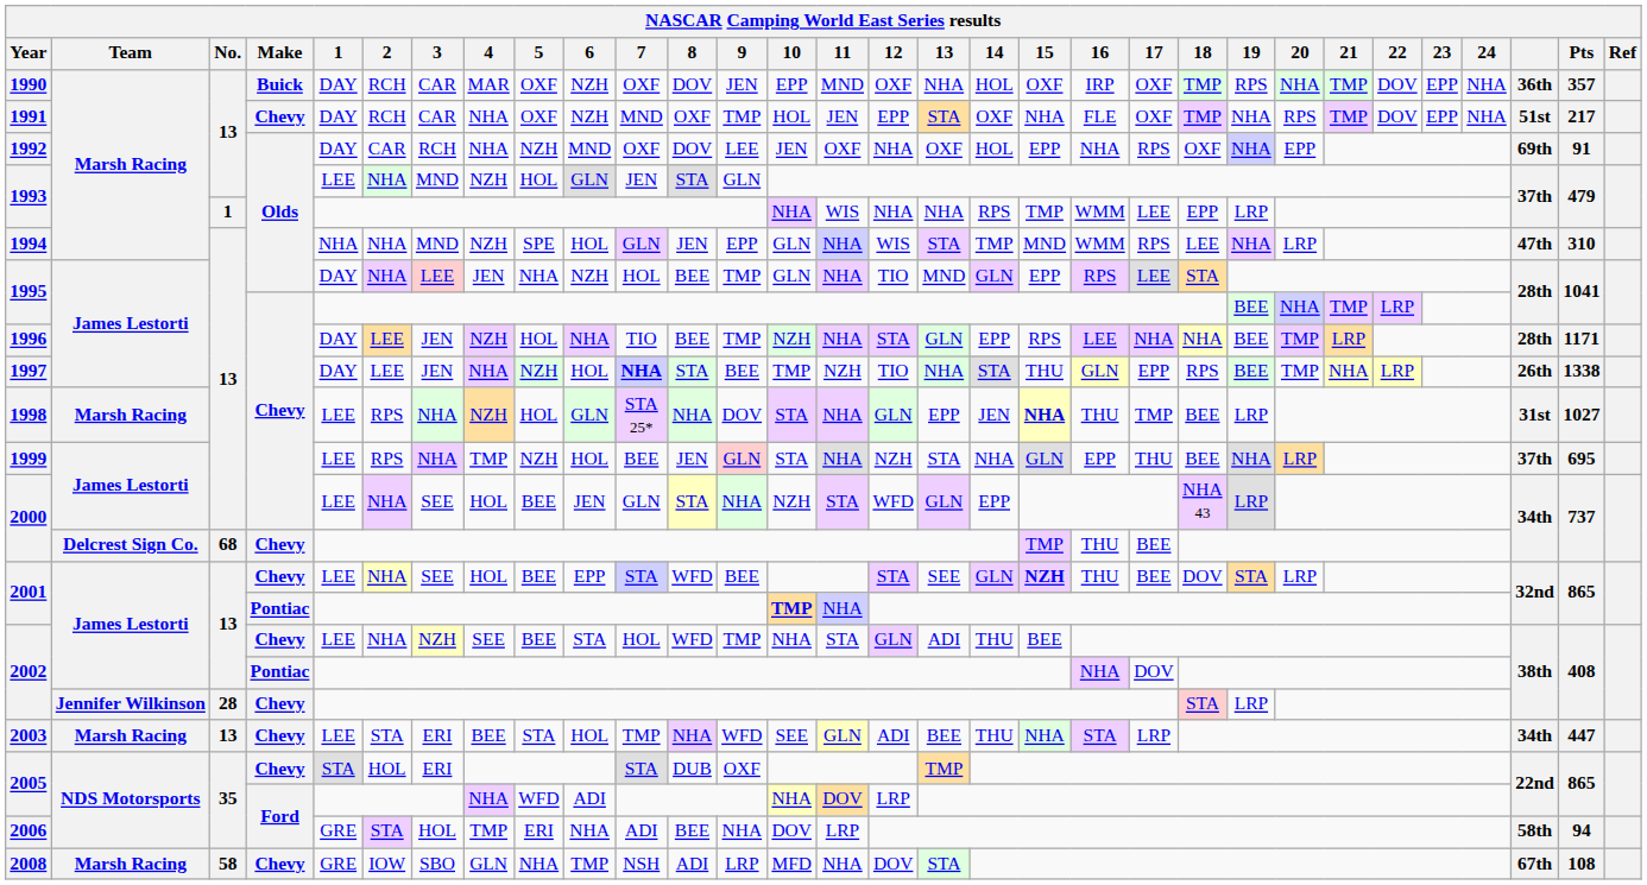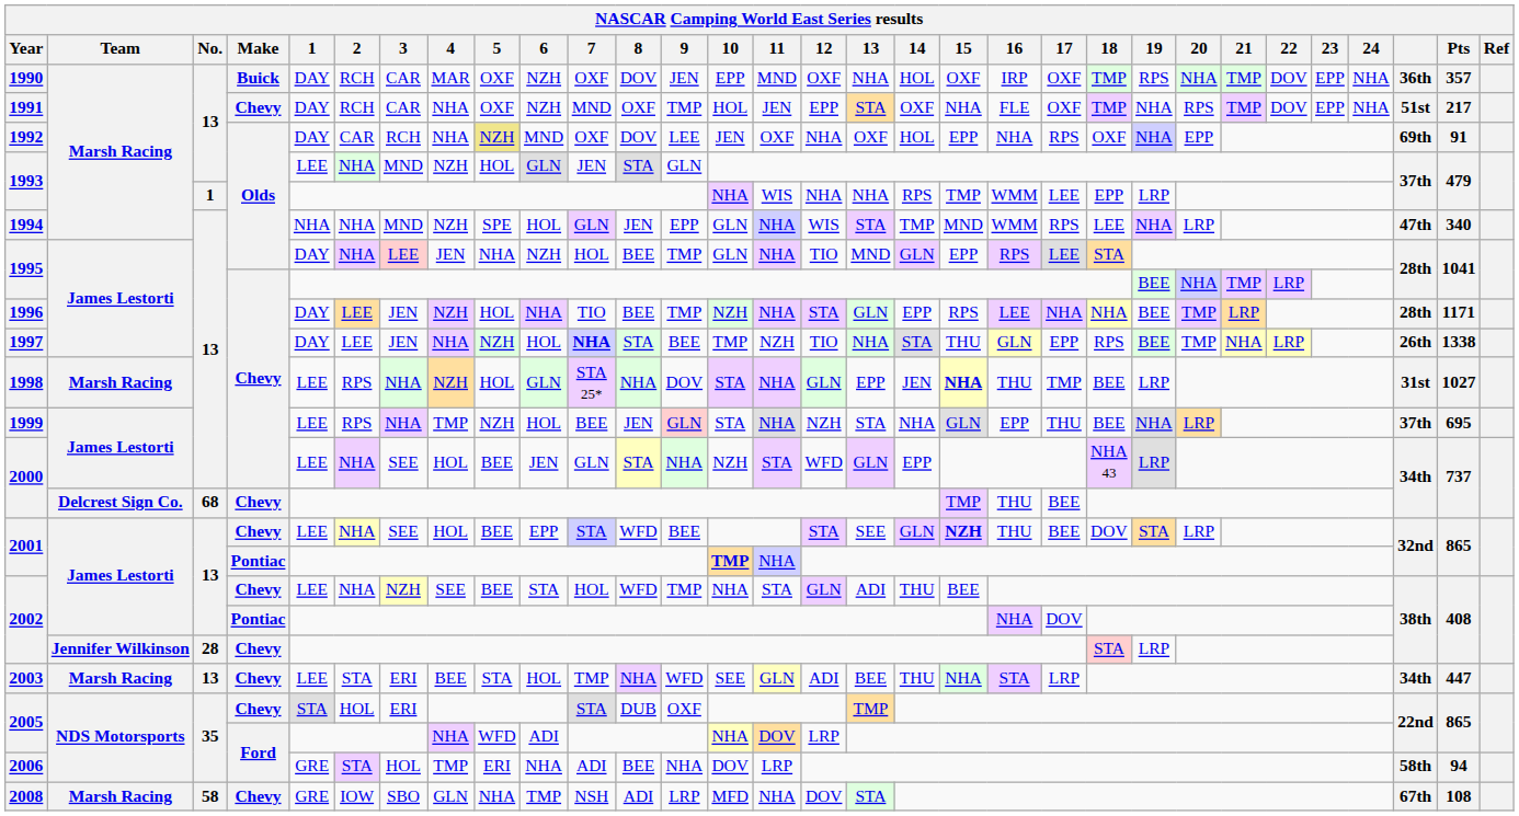 <table class="wikitable" style="text-align:center; font-size:75%">
 <tr>
 <th colspan=45><a href='#'>NASCAR</a> <a href='#'>Camping World East Series</a> results</th>
 </tr>
 <tr>
 <th>Year</th>
 <th>Team</th>
 <th>No.</th>
 <th>Make</th>
 <th>1</th>
 <th>2</th>
 <th>3</th>
 <th>4</th>
 <th>5</th>
 <th>6</th>
 <th>7</th>
 <th>8</th>
 <th>9</th>
 <th>10</th>
 <th>11</th>
 <th>12</th>
 <th>13</th>
 <th>14</th>
 <th>15</th>
 <th>16</th>
 <th>17</th>
 <th>18</th>
 <th>19</th>
 <th>20</th>
 <th>21</th>
 <th>22</th>
 <th>23</th>
 <th>24</th>
 <th></th>
 <th>Pts</th>
 <th>Ref</th>
 </tr>
 <tr>
 <th><a href='#'>1990</a></th>
 <th rowspan=6><a href='#'>Marsh Racing</a></th>
 <th rowspan=4>13</th>
 <th><a href='#'>Buick</a></th>
 <td><a href='#'>DAY</a></td>
 <td><a href='#'>RCH</a></td>
 <td><a href='#'>CAR</a></td>
 <td><a href='#'>MAR</a></td>
 <td><a href='#'>OXF</a></td>
 <td><a href='#'>NZH</a></td>
 <td><a href='#'>OXF</a></td>
 <td><a href='#'>DOV</a></td>
 <td><a href='#'>JEN</a></td>
 <td><a href='#'>EPP</a></td>
 <td><a href='#'>MND</a></td>
 <td><a href='#'>OXF</a></td>
 <td><a href='#'>NHA</a></td>
 <td><a href='#'>HOL</a></td>
 <td><a href='#'>OXF</a></td>
 <td><a href='#'>IRP</a></td>
 <td><a href='#'>OXF</a></td>
 <td style="background:#DFFFDF"><a href='#'>TMP</a><br></td>
 <td><a href='#'>RPS</a></td>
 <td style="background:#DFFFDF"><a href='#'>NHA</a><br></td>
 <td style="background:#DFFFDF"><a href='#'>TMP</a><br></td>
 <td><a href='#'>DOV</a></td>
 <td><a href='#'>EPP</a></td>
 <td><a href='#'>NHA</a></td>
 <th>36th</th>
 <th>357</th>
 <th></th>
 </tr>
 <tr>
 <th><a href='#'>1991</a></th>
 <th><a href='#'>Chevy</a></th>
 <td><a href='#'>DAY</a></td>
 <td><a href='#'>RCH</a></td>
 <td><a href='#'>CAR</a></td>
 <td><a href='#'>NHA</a></td>
 <td><a href='#'>OXF</a></td>
 <td><a href='#'>NZH</a></td>
 <td><a href='#'>MND</a></td>
 <td><a href='#'>OXF</a></td>
 <td><a href='#'>TMP</a></td>
 <td><a href='#'>HOL</a></td>
 <td><a href='#'>JEN</a></td>
 <td><a href='#'>EPP</a></td>
 <td style="background:#FFDF9F"><a href='#'>STA</a><br></td>
 <td><a href='#'>OXF</a></td>
 <td><a href='#'>NHA</a></td>
 <td><a href='#'>FLE</a></td>
 <td><a href='#'>OXF</a></td>
 <td style="background:#EFCFFF"><a href='#'>TMP</a><br></td>
 <td><a href='#'>NHA</a></td>
 <td><a href='#'>RPS</a></td>
 <td style="background:#EFCFFF"><a href='#'>TMP</a><br></td>
 <td><a href='#'>DOV</a></td>
 <td><a href='#'>EPP</a></td>
 <td><a href='#'>NHA</a></td>
 <th>51st</th>
 <th>217</th>
 <th></th>
 </tr>
 <tr>
 <th><a href='#'>1992</a></th>
 <th rowspan=5><a href='#'>Olds</a></th>
 <td><a href='#'>DAY</a></td>
 <td><a href='#'>CAR</a></td>
 <td><a href='#'>RCH</a></td>
 <td><a href='#'>NHA</a></td>
-<td><a href='#'>NZH</a></td>
+<td style="background: khaki;"><a href='#'>NZH</a></td>
 <td><a href='#'>MND</a></td>
 <td><a href='#'>OXF</a></td>
 <td><a href='#'>DOV</a></td>
 <td><a href='#'>LEE</a></td>
 <td><a href='#'>JEN</a></td>
 <td><a href='#'>OXF</a></td>
 <td><a href='#'>NHA</a></td>
 <td><a href='#'>OXF</a></td>
 <td><a href='#'>HOL</a></td>
 <td><a href='#'>EPP</a></td>
 <td><a href='#'>NHA</a></td>
 <td><a href='#'>RPS</a></td>
 <td><a href='#'>OXF</a></td>
 <td style="background:#CFCFFF"><a href='#'>NHA</a><br></td>
 <td><a href='#'>EPP</a></td>
 <td colspan=4></td>
 <th>69th</th>
 <th>91</th>
 <th></th>
 </tr>
 <tr>
 <th rowspan=2><a href='#'>1993</a></th>
 <td><a href='#'>LEE</a></td>
 <td style="background:#DFFFDF"><a href='#'>NHA</a><br></td>
 <td><a href='#'>MND</a></td>
 <td><a href='#'>NZH</a></td>
 <td><a href='#'>HOL</a></td>
 <td style="background:#DFDFDF"><a href='#'>GLN</a><br></td>
 <td><a href='#'>JEN</a></td>
 <td style="background:#DFDFDF"><a href='#'>STA</a><br></td>
 <td><a href='#'>GLN</a></td>
 <td colspan=15></td>
 <th rowspan=2>37th</th>
 <th rowspan=2>479</th>
 <th rowspan=2></th>
 </tr>
 <tr>
 <th>1</th>
 <td colspan=9></td>
 <td style="background:#EFCFFF"><a href='#'>NHA</a><br></td>
 <td><a href='#'>WIS</a></td>
 <td><a href='#'>NHA</a></td>
 <td><a href='#'>NHA</a></td>
 <td><a href='#'>RPS</a></td>
 <td><a href='#'>TMP</a></td>
 <td><a href='#'>WMM</a></td>
 <td><a href='#'>LEE</a></td>
 <td><a href='#'>EPP</a></td>
 <td><a href='#'>LRP</a></td>
 <td colspan=5></td>
 </tr>
 <tr>
 <th><a href='#'>1994</a></th>
 <th rowspan=8>13</th>
 <td><a href='#'>NHA</a></td>
 <td><a href='#'>NHA</a></td>
 <td><a href='#'>MND</a></td>
 <td><a href='#'>NZH</a></td>
 <td><a href='#'>SPE</a></td>
 <td><a href='#'>HOL</a></td>
 <td style="background:#EFCFFF"><a href='#'>GLN</a><br></td>
 <td><a href='#'>JEN</a></td>
 <td><a href='#'>EPP</a></td>
 <td><a href='#'>GLN</a></td>
 <td style="background:#CFCFFF"><a href='#'>NHA</a><br></td>
 <td><a href='#'>WIS</a></td>
 <td style="background:#EFCFFF"><a href='#'>STA</a><br></td>
 <td><a href='#'>TMP</a></td>
 <td><a href='#'>MND</a></td>
 <td><a href='#'>WMM</a></td>
 <td><a href='#'>RPS</a></td>
 <td><a href='#'>LEE</a></td>
 <td style="background:#EFCFFF"><a href='#'>NHA</a><br></td>
 <td><a href='#'>LRP</a></td>
 <td colspan=4></td>
 <th>47th</th>
-<th>310</th>
+<th>340</th>
 <th></th>
 </tr>
 <tr>
 <th rowspan=2><a href='#'>1995</a></th>
 <th rowspan=4><a href='#'>James Lestorti</a></th>
 <td><a href='#'>DAY</a></td>
 <td style="background:#EFCFFF"><a href='#'>NHA</a><br></td>
 <td style="background:#FFCFCF"><a href='#'>LEE</a><br></td>
 <td><a href='#'>JEN</a></td>
 <td><a href='#'>NHA</a></td>
 <td><a href='#'>NZH</a></td>
 <td><a href='#'>HOL</a></td>
 <td><a href='#'>BEE</a></td>
 <td><a href='#'>TMP</a></td>
 <td><a href='#'>GLN</a></td>
 <td style="background:#EFCFFF"><a href='#'>NHA</a><br></td>
 <td><a href='#'>TIO</a></td>
 <td><a href='#'>MND</a></td>
 <td style="background:#EFCFFF"><a href='#'>GLN</a><br></td>
 <td><a href='#'>EPP</a></td>
 <td style="background:#EFCFFF"><a href='#'>RPS</a><br></td>
 <td style="background:#DFDFDF"><a href='#'>LEE</a><br></td>
 <td style="background:#FFDF9F"><a href='#'>STA</a><br></td>
 <td colspan=6></td>
 <th rowspan=2>28th</th>
 <th rowspan=2>1041</th>
 <th rowspan=2></th>
 </tr>
 <tr>
 <th rowspan=6><a href='#'>Chevy</a></th>
 <td colspan=18></td>
 <td style="background:#DFFFDF"><a href='#'>BEE</a><br></td>
 <td style="background:#CFCFFF"><a href='#'>NHA</a><br></td>
 <td style="background:#EFCFFF"><a href='#'>TMP</a><br></td>
 <td style="background:#EFCFFF"><a href='#'>LRP</a><br></td>
 <td colspan=2></td>
 </tr>
 <tr>
 <th><a href='#'>1996</a></th>
 <td><a href='#'>DAY</a></td>
 <td style="background:#FFDF9F"><a href='#'>LEE</a><br></td>
 <td><a href='#'>JEN</a></td>
 <td style="background:#EFCFFF"><a href='#'>NZH</a><br></td>
 <td><a href='#'>HOL</a></td>
 <td style="background:#EFCFFF"><a href='#'>NHA</a><br></td>
 <td><a href='#'>TIO</a></td>
 <td><a href='#'>BEE</a></td>
 <td><a href='#'>TMP</a></td>
 <td style="background:#DFFFDF"><a href='#'>NZH</a><br></td>
 <td style="background:#EFCFFF"><a href='#'>NHA</a><br></td>
 <td style="background:#EFCFFF"><a href='#'>STA</a><br></td>
 <td style="background:#DFFFDF"><a href='#'>GLN</a><br></td>
 <td><a href='#'>EPP</a></td>
 <td><a href='#'>RPS</a></td>
 <td style="background:#EFCFFF"><a href='#'>LEE</a><br></td>
 <td style="background:#EFCFFF"><a href='#'>NHA</a><br></td>
 <td style="background:#FFFFBF"><a href='#'>NHA</a><br></td>
 <td><a href='#'>BEE</a></td>
 <td style="background:#EFCFFF"><a href='#'>TMP</a><br></td>
 <td style="background:#FFDF9F"><a href='#'>LRP</a><br></td>
 <td colspan=3></td>
 <th>28th</th>
 <th>1171</th>
 <th></th>
 </tr>
 <tr>
 <th><a href='#'>1997</a></th>
 <td><a href='#'>DAY</a></td>
 <td><a href='#'>LEE</a></td>
 <td><a href='#'>JEN</a></td>
 <td style="background:#EFCFFF"><a href='#'>NHA</a><br></td>
 <td style="background:#DFFFDF"><a href='#'>NZH</a><br></td>
 <td><a href='#'>HOL</a></td>
 <td style="background:#CFCFFF"><strong><a href='#'>NHA</a></strong><br></td>
 <td style="background:#DFFFDF"><a href='#'>STA</a><br></td>
 <td><a href='#'>BEE</a></td>
 <td><a href='#'>TMP</a></td>
 <td><a href='#'>NZH</a></td>
 <td><a href='#'>TIO</a></td>
 <td style="background:#DFFFDF"><a href='#'>NHA</a><br></td>
 <td style="background:#DFDFDF"><a href='#'>STA</a><br></td>
 <td><a href='#'>THU</a></td>
 <td style="background:#FFFFBF"><a href='#'>GLN</a><br></td>
 <td><a href='#'>EPP</a></td>
 <td><a href='#'>RPS</a></td>
 <td style="background:#DFFFDF"><a href='#'>BEE</a><br></td>
 <td><a href='#'>TMP</a></td>
 <td style="background:#FFFFBF"><a href='#'>NHA</a><br></td>
 <td style="background:#FFFFBF"><a href='#'>LRP</a><br></td>
 <td colspan=2></td>
 <th>26th</th>
 <th>1338</th>
 <th></th>
 </tr>
 <tr>
 <th><a href='#'>1998</a></th>
 <th><a href='#'>Marsh Racing</a></th>
 <td><a href='#'>LEE</a></td>
 <td><a href='#'>RPS</a></td>
 <td style="background:#DFFFDF"><a href='#'>NHA</a><br></td>
 <td style="background:#FFDF9F"><a href='#'>NZH</a><br></td>
 <td><a href='#'>HOL</a></td>
 <td style="background:#DFFFDF"><a href='#'>GLN</a><br></td>
 <td style="background:#EFCFFF"><a href='#'>STA</a><br><small>25*</small></td>
 <td style="background:#DFFFDF"><a href='#'>NHA</a><br></td>
 <td><a href='#'>DOV</a></td>
 <td style="background:#EFCFFF"><a href='#'>STA</a><br></td>
 <td style="background:#EFCFFF"><a href='#'>NHA</a><br></td>
 <td style="background:#DFFFDF"><a href='#'>GLN</a><br></td>
 <td><a href='#'>EPP</a></td>
 <td><a href='#'>JEN</a></td>
 <td style="background:#FFFFBF"><strong><a href='#'>NHA</a></strong><br></td>
 <td><a href='#'>THU</a></td>
 <td><a href='#'>TMP</a></td>
 <td><a href='#'>BEE</a></td>
 <td><a href='#'>LRP</a></td>
 <td colspan=5></td>
 <th>31st</th>
 <th>1027</th>
 <th></th>
 </tr>
 <tr>
 <th><a href='#'>1999</a></th>
 <th rowspan=2><a href='#'>James Lestorti</a></th>
 <td><a href='#'>LEE</a></td>
 <td><a href='#'>RPS</a></td>
 <td style="background:#EFCFFF"><a href='#'>NHA</a><br></td>
 <td><a href='#'>TMP</a></td>
 <td><a href='#'>NZH</a></td>
 <td><a href='#'>HOL</a></td>
 <td><a href='#'>BEE</a></td>
 <td><a href='#'>JEN</a></td>
 <td style="background:#FFCFCF"><a href='#'>GLN</a><br></td>
 <td><a href='#'>STA</a></td>
 <td style="background:#DFDFDF"><a href='#'>NHA</a><br></td>
 <td><a href='#'>NZH</a></td>
 <td><a href='#'>STA</a></td>
 <td><a href='#'>NHA</a></td>
 <td style="background:#DFDFDF"><a href='#'>GLN</a><br></td>
 <td><a href='#'>EPP</a></td>
 <td><a href='#'>THU</a></td>
 <td><a href='#'>BEE</a></td>
 <td style="background:#DFDFDF"><a href='#'>NHA</a><br></td>
 <td style="background:#FFDF9F"><a href='#'>LRP</a><br></td>
 <td colspan=4></td>
 <th>37th</th>
 <th>695</th>
 <th></th>
 </tr>
 <tr>
 <th rowspan=2><a href='#'>2000</a></th>
 <td><a href='#'>LEE</a></td>
 <td style="background:#EFCFFF"><a href='#'>NHA</a><br></td>
 <td><a href='#'>SEE</a></td>
 <td><a href='#'>HOL</a></td>
 <td><a href='#'>BEE</a></td>
 <td><a href='#'>JEN</a></td>
 <td><a href='#'>GLN</a></td>
 <td style="background:#FFFFBF"><a href='#'>STA</a><br></td>
 <td style="background:#DFFFDF"><a href='#'>NHA</a><br></td>
 <td><a href='#'>NZH</a></td>
 <td style="background:#EFCFFF"><a href='#'>STA</a><br></td>
 <td><a href='#'>WFD</a></td>
 <td style="background:#EFCFFF"><a href='#'>GLN</a><br></td>
 <td><a href='#'>EPP</a></td>
 <td colspan=3></td>
 <td style="background:#EFCFFF"><a href='#'>NHA</a><br><small>43</small></td>
 <td style="background:#DFDFDF"><a href='#'>LRP</a><br></td>
 <td colspan=5></td>
 <th rowspan=2>34th</th>
 <th rowspan=2>737</th>
 <th rowspan=2></th>
 </tr>
 <tr>
 <th><a href='#'>Delcrest Sign Co.</a></th>
 <th>68</th>
 <th><a href='#'>Chevy</a></th>
 <td colspan=14></td>
 <td style="background:#EFCFFF"><a href='#'>TMP</a><br></td>
 <td><a href='#'>THU</a></td>
 <td><a href='#'>BEE</a></td>
 <td colspan=7></td>
 </tr>
 <tr>
 <th rowspan=2><a href='#'>2001</a></th>
 <th rowspan=4><a href='#'>James Lestorti</a></th>
 <th rowspan=4>13</th>
 <th><a href='#'>Chevy</a></th>
 <td><a href='#'>LEE</a></td>
 <td style="background:#FFFFBF"><a href='#'>NHA</a><br></td>
 <td><a href='#'>SEE</a></td>
 <td><a href='#'>HOL</a></td>
 <td><a href='#'>BEE</a></td>
 <td><a href='#'>EPP</a></td>
 <td style="background:#CFCFFF"><a href='#'>STA</a><br></td>
 <td><a href='#'>WFD</a></td>
 <td><a href='#'>BEE</a></td>
 <td colspan=2></td>
 <td style="background:#EFCFFF"><a href='#'>STA</a><br></td>
 <td><a href='#'>SEE</a></td>
 <td style="background:#EFCFFF"><a href='#'>GLN</a><br></td>
 <td style="background:#EFCFFF"><strong><a href='#'>NZH</a></strong><br></td>
 <td><a href='#'>THU</a></td>
 <td><a href='#'>BEE</a></td>
 <td><a href='#'>DOV</a></td>
 <td style="background:#FFDF9F"><a href='#'>STA</a><br></td>
 <td><a href='#'>LRP</a></td>
 <td colspan=4></td>
 <th rowspan=2>32nd</th>
 <th rowspan=2>865</th>
 <th rowspan=2></th>
 </tr>
 <tr>
 <th><a href='#'>Pontiac</a></th>
 <td colspan=9></td>
 <td style="background:#FFDF9F"><strong><a href='#'>TMP</a></strong><br></td>
 <td style="background:#CFCFFF"><a href='#'>NHA</a><br></td>
 <td colspan=13></td>
 </tr>
 <tr>
 <th rowspan=3><a href='#'>2002</a></th>
 <th><a href='#'>Chevy</a></th>
 <td><a href='#'>LEE</a></td>
 <td><a href='#'>NHA</a></td>
 <td style="background:#FFFFBF"><a href='#'>NZH</a><br></td>
 <td><a href='#'>SEE</a></td>
 <td><a href='#'>BEE</a></td>
 <td><a href='#'>STA</a></td>
 <td><a href='#'>HOL</a></td>
 <td><a href='#'>WFD</a></td>
 <td><a href='#'>TMP</a></td>
 <td><a href='#'>NHA</a></td>
 <td><a href='#'>STA</a></td>
 <td style="background:#EFCFFF"><a href='#'>GLN</a><br></td>
 <td><a href='#'>ADI</a></td>
 <td><a href='#'>THU</a></td>
 <td><a href='#'>BEE</a></td>
 <td colspan=9></td>
 <th rowspan=3>38th</th>
 <th rowspan=3>408</th>
 <th rowspan=3></th>
 </tr>
 <tr>
 <th><a href='#'>Pontiac</a></th>
 <td colspan=15></td>
 <td style="background:#EFCFFF"><a href='#'>NHA</a><br></td>
 <td><a href='#'>DOV</a></td>
 <td colspan=7></td>
 </tr>
 <tr>
 <th><a href='#'>Jennifer Wilkinson</a></th>
 <th>28</th>
 <th><a href='#'>Chevy</a></th>
 <td colspan=17></td>
 <td style="background:#FFCFCF"><a href='#'>STA</a><br></td>
 <td><a href='#'>LRP</a></td>
 <td colspan=5></td>
 </tr>
 <tr>
 <th><a href='#'>2003</a></th>
 <th><a href='#'>Marsh Racing</a></th>
 <th>13</th>
 <th><a href='#'>Chevy</a></th>
 <td><a href='#'>LEE</a></td>
 <td><a href='#'>STA</a></td>
 <td><a href='#'>ERI</a></td>
 <td><a href='#'>BEE</a></td>
 <td><a href='#'>STA</a></td>
 <td><a href='#'>HOL</a></td>
 <td><a href='#'>TMP</a></td>
 <td style="background:#EFCFFF"><a href='#'>NHA</a><br></td>
 <td><a href='#'>WFD</a></td>
 <td><a href='#'>SEE</a></td>
 <td style="background:#FFFFBF"><a href='#'>GLN</a><br></td>
 <td><a href='#'>ADI</a></td>
 <td><a href='#'>BEE</a></td>
 <td><a href='#'>THU</a></td>
 <td style="background:#DFFFDF"><a href='#'>NHA</a><br></td>
 <td style="background:#EFCFFF"><a href='#'>STA</a><br></td>
 <td><a href='#'>LRP</a></td>
 <td colspan=7></td>
 <th>34th</th>
 <th>447</th>
 <th></th>
 </tr>
 <tr>
 <th rowspan=2><a href='#'>2005</a></th>
 <th rowspan=3><a href='#'>NDS Motorsports</a></th>
 <th rowspan=3>35</th>
 <th><a href='#'>Chevy</a></th>
 <td style="background:#DFDFDF"><a href='#'>STA</a><br></td>
 <td><a href='#'>HOL</a></td>
 <td><a href='#'>ERI</a></td>
 <td colspan=3></td>
 <td style="background:#DFDFDF"><a href='#'>STA</a><br></td>
 <td><a href='#'>DUB</a></td>
 <td><a href='#'>OXF</a></td>
 <td colspan=3></td>
 <td style="background:#FFDF9F"><a href='#'>TMP</a><br></td>
 <td colspan=11></td>
 <th rowspan=2>22nd</th>
 <th rowspan=2>865</th>
 <th rowspan=2></th>
 </tr>
 <tr>
 <th rowspan=2><a href='#'>Ford</a></th>
 <td colspan=3></td>
 <td style="background:#EFCFFF"><a href='#'>NHA</a><br></td>
 <td><a href='#'>WFD</a></td>
 <td><a href='#'>ADI</a></td>
 <td colspan=3></td>
 <td style="background:#FFFFBF"><a href='#'>NHA</a><br></td>
 <td style="background:#FFDF9F"><a href='#'>DOV</a><br></td>
 <td><a href='#'>LRP</a></td>
 <td colspan=12></td>
 </tr>
 <tr>
 <th><a href='#'>2006</a></th>
 <td><a href='#'>GRE</a></td>
 <td style="background:#EFCFFF"><a href='#'>STA</a><br></td>
 <td><a href='#'>HOL</a></td>
 <td><a href='#'>TMP</a></td>
 <td><a href='#'>ERI</a></td>
 <td><a href='#'>NHA</a></td>
 <td><a href='#'>ADI</a></td>
 <td><a href='#'>BEE</a></td>
 <td><a href='#'>NHA</a></td>
 <td><a href='#'>DOV</a></td>
 <td><a href='#'>LRP</a></td>
 <td colspan=13></td>
 <th>58th</th>
 <th>94</th>
 <th></th>
 </tr>
 <tr>
 <th><a href='#'>2008</a></th>
 <th><a href='#'>Marsh Racing</a></th>
 <th>58</th>
 <th><a href='#'>Chevy</a></th>
 <td><a href='#'>GRE</a></td>
 <td><a href='#'>IOW</a></td>
 <td><a href='#'>SBO</a></td>
 <td><a href='#'>GLN</a></td>
 <td><a href='#'>NHA</a></td>
 <td><a href='#'>TMP</a></td>
 <td><a href='#'>NSH</a></td>
 <td><a href='#'>ADI</a></td>
 <td><a href='#'>LRP</a></td>
 <td><a href='#'>MFD</a></td>
 <td><a href='#'>NHA</a></td>
 <td><a href='#'>DOV</a></td>
 <td style="background:#DFFFDF"><a href='#'>STA</a><br></td>
 <td colspan=11></td>
 <th>67th</th>
 <th>108</th>
 <th></th>
 </tr>
 </table>
